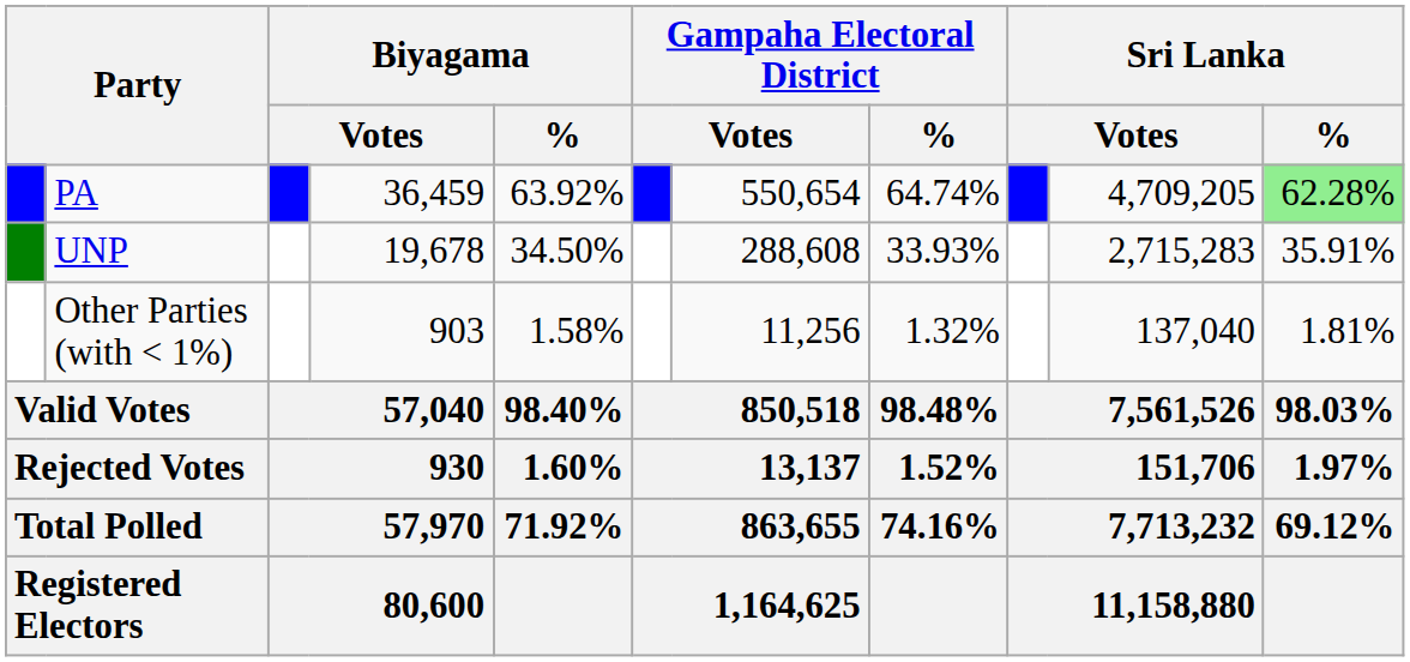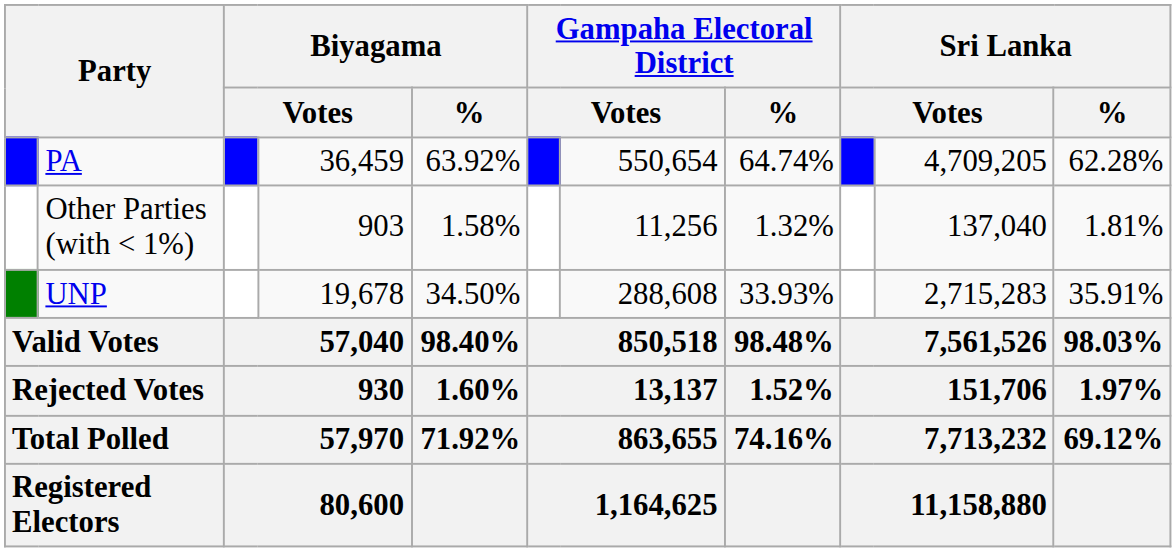 <table class="wikitable">
 <tr>
 <th colspan="2" width="144px"rowspan="2">Party</th>
 <th colspan="3" width="216px">Biyagama</th>
 <th colspan="3" width="216px"><a href='#'>Gampaha Electoral District</a></th>
 <th colspan="3" width="216px">Sri Lanka</th>
 </tr>
 <tr>
 <th colspan="2" width="144px">Votes</th>
 <th>%</th>
 <th colspan="2" width="144px">Votes</th>
 <th>%</th>
 <th colspan="2" width="144px">Votes</th>
 <th>%</th>
 </tr>
 <tr>
 <td style="background-color:blue;" width="10px"></td>
 <td style="text-align:left;"><a href='#'>PA</a></td>
 <td style="background-color:blue;" width="10px"></td>
 <td style="text-align:right;">36,459</td>
 <td style="text-align:right;">63.92%</td>
 <td style="background-color:blue;" width="10px"></td>
 <td style="text-align:right;">550,654</td>
 <td style="text-align:right;">64.74%</td>
 <td style="background-color:blue;" width="10px"></td>
 <td style="text-align:right;">4,709,205</td>
-<td style="background: lightgreen; text-align:right;">62.28%</td>
+<td style="text-align:right;">62.28%</td>
+</tr>
+<tr>
+<td style="background-color:white;" width="10px"></td>
+<td style="text-align:left;">Other Parties (with < 1%)</td>
+<td style="background-color:white;" width="10px"></td>
+<td style="text-align:right;">903</td>
+<td style="text-align:right;">1.58%</td>
+<td style="background-color:white;" width="10px"></td>
+<td style="text-align:right;">11,256</td>
+<td style="text-align:right;">1.32%</td>
+<td style="background-color:white;" width="10px"></td>
+<td style="text-align:right;">137,040</td>
+<td style="text-align:right;">1.81%</td>
 </tr>
 <tr>
 <td style="background-color:green;" width="10px"></td>
 <td style="text-align:left;"><a href='#'>UNP</a></td>
 <td style="background-color:white;" width="10px"></td>
 <td style="text-align:right;">19,678</td>
 <td style="text-align:right;">34.50%</td>
 <td style="background-color:white;" width="10px"></td>
 <td style="text-align:right;">288,608</td>
 <td style="text-align:right;">33.93%</td>
 <td style="background-color:white;" width="10px"></td>
 <td style="text-align:right;">2,715,283</td>
 <td style="text-align:right;">35.91%</td>
-</tr>
-<tr>
-<td style="background-color:white;" width="10px"></td>
-<td style="text-align:left;">Other Parties (with < 1%)</td>
-<td style="background-color:white;" width="10px"></td>
-<td style="text-align:right;">903</td>
-<td style="text-align:right;">1.58%</td>
-<td style="background-color:white;" width="10px"></td>
-<td style="text-align:right;">11,256</td>
-<td style="text-align:right;">1.32%</td>
-<td style="background-color:white;" width="10px"></td>
-<td style="text-align:right;">137,040</td>
-<td style="text-align:right;">1.81%</td>
 </tr>
 <tr>
 <th colspan="2" width="144px"style="text-align:left;">Valid Votes</th>
 <th style="text-align:right;"colspan="2" width="144px">57,040</th>
 <th style="text-align:right;">98.40%</th>
 <th style="text-align:right;"colspan="2" width="144px">850,518</th>
 <th style="text-align:right;">98.48%</th>
 <th style="text-align:right;"colspan="2" width="144px">7,561,526</th>
 <th style="text-align:right;">98.03%</th>
 </tr>
 <tr>
 <th colspan="2" width="144px"style="text-align:left;">Rejected Votes</th>
 <th style="text-align:right;"colspan="2" width="144px">930</th>
 <th style="text-align:right;">1.60%</th>
 <th style="text-align:right;"colspan="2" width="144px">13,137</th>
 <th style="text-align:right;">1.52%</th>
 <th style="text-align:right;"colspan="2" width="144px">151,706</th>
 <th style="text-align:right;">1.97%</th>
 </tr>
 <tr>
 <th colspan="2" width="144px"style="text-align:left;">Total Polled</th>
 <th style="text-align:right;"colspan="2" width="144px">57,970</th>
 <th style="text-align:right;">71.92%</th>
 <th style="text-align:right;"colspan="2" width="144px">863,655</th>
 <th style="text-align:right;">74.16%</th>
 <th style="text-align:right;"colspan="2" width="144px">7,713,232</th>
 <th style="text-align:right;">69.12%</th>
 </tr>
 <tr>
 <th colspan="2" width="144px"style="text-align:left;">Registered Electors</th>
 <th style="text-align:right;"colspan="2" width="144px">80,600</th>
 <th></th>
 <th style="text-align:right;"colspan="2" width="144px">1,164,625</th>
 <th></th>
 <th style="text-align:right;"colspan="2" width="144px">11,158,880</th>
 <th></th>
 </tr>
 </table>
